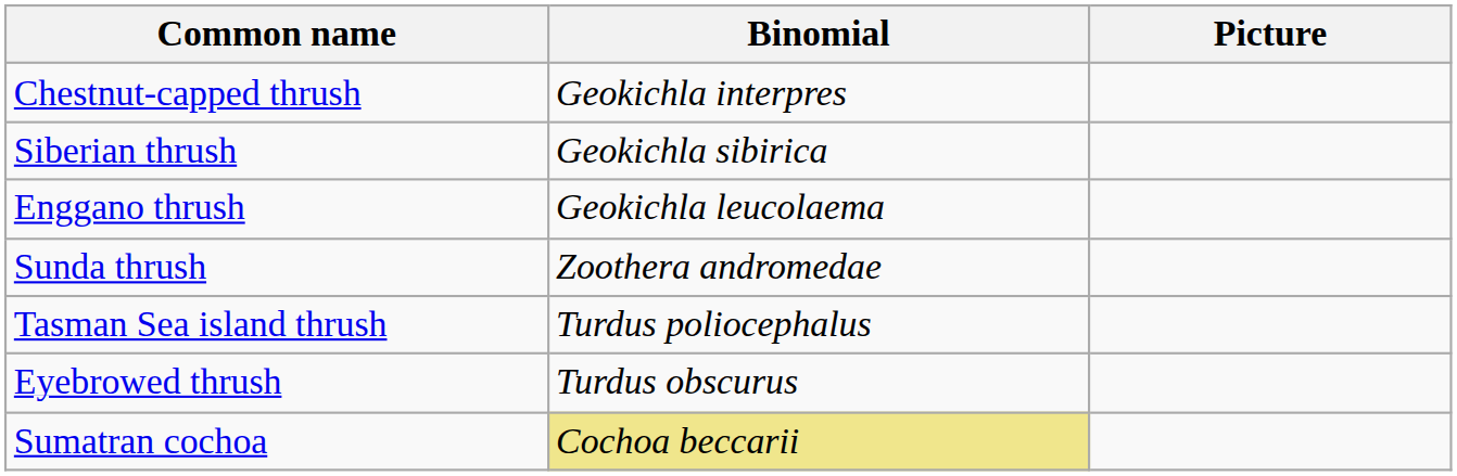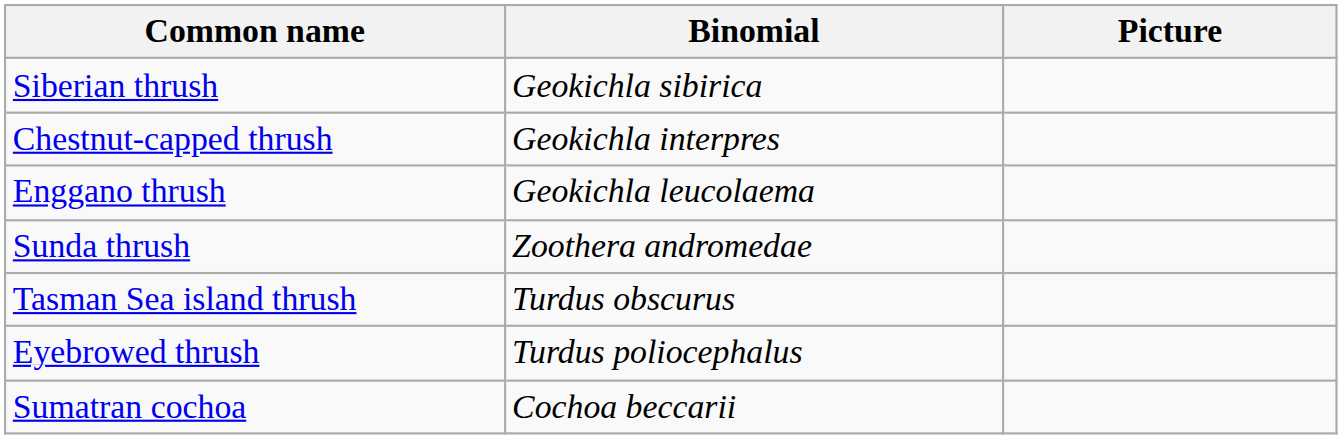 <table width=50% class="wikitable">
 <tr>
 <th width=30%>Common name</th>
 <th width=30%>Binomial</th>
 <th width=20%>Picture</th>
 </tr>
 <tr>
-<td><a href='#'>Chestnut-capped thrush</a></td>
-<td><em>Geokichla interpres</em></td>
+<td><a href='#'>Siberian thrush</a></td>
+<td><em>Geokichla sibirica</em></td>
 <td></td>
 </tr>
 <tr>
-<td><a href='#'>Siberian thrush</a></td>
-<td><em>Geokichla sibirica</em></td>
+<td><a href='#'>Chestnut-capped thrush</a></td>
+<td><em>Geokichla interpres</em></td>
 <td></td>
 </tr>
 <tr>
 <td><a href='#'>Enggano thrush</a></td>
 <td><em>Geokichla leucolaema</em></td>
 <td></td>
 </tr>
 <tr>
 <td><a href='#'>Sunda thrush</a></td>
 <td><em>Zoothera andromedae</em></td>
 <td></td>
 </tr>
 <tr>
 <td><a href='#'>Tasman Sea island thrush</a></td>
+<td><em>Turdus obscurus</em></td>
+<td></td>
+</tr>
+<tr>
+<td><a href='#'>Eyebrowed thrush</a></td>
 <td><em>Turdus poliocephalus</em></td>
 <td></td>
 </tr>
 <tr>
-<td><a href='#'>Eyebrowed thrush</a></td>
-<td><em>Turdus obscurus</em></td>
-<td></td>
-</tr>
-<tr>
 <td><a href='#'>Sumatran cochoa</a></td>
-<td style="background: khaki;"><em>Cochoa beccarii</em></td>
+<td><em>Cochoa beccarii</em></td>
 <td></td>
 </tr>
 </table>
